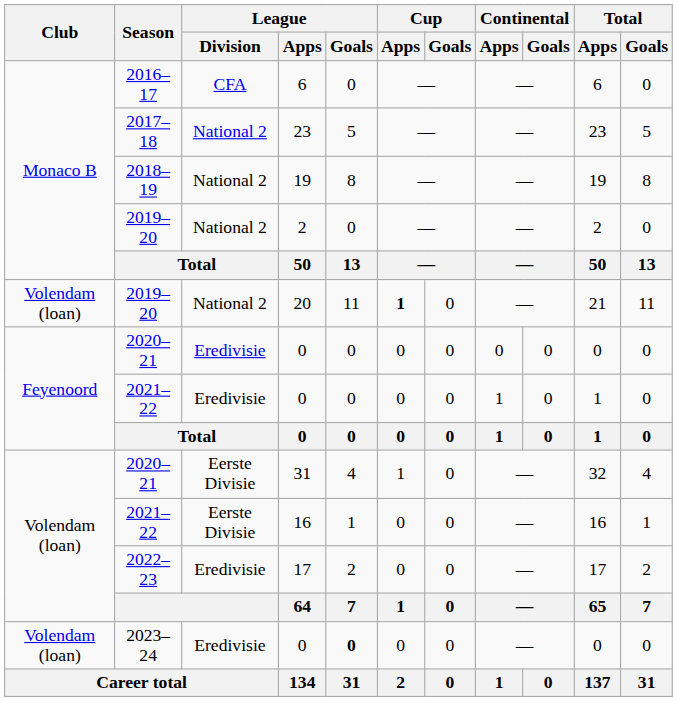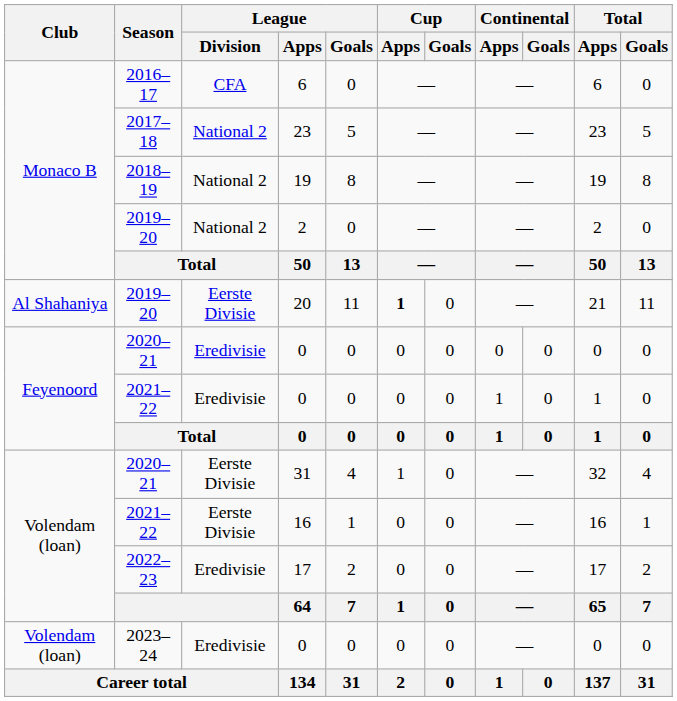 <table class="wikitable" style="text-align:center">
 <tr>
 <th rowspan="2">Club</th>
 <th rowspan="2">Season</th>
 <th colspan="3">League</th>
 <th colspan="2">Cup</th>
 <th colspan="2">Continental</th>
 <th colspan="2">Total</th>
 </tr>
 <tr>
 <th>Division</th>
 <th>Apps</th>
 <th>Goals</th>
 <th>Apps</th>
 <th>Goals</th>
 <th>Apps</th>
 <th>Goals</th>
 <th>Apps</th>
 <th>Goals</th>
 </tr>
 <tr>
 <td rowspan="5"><a href='#'>Monaco B</a></td>
 <td><a href='#'>2016–17</a></td>
 <td><a href='#'>CFA</a></td>
 <td>6</td>
 <td>0</td>
 <td colspan="2">—</td>
 <td colspan="2">—</td>
 <td>6</td>
 <td>0</td>
 </tr>
 <tr>
 <td><a href='#'>2017–18</a></td>
 <td><a href='#'>National 2</a></td>
 <td>23</td>
 <td>5</td>
 <td colspan="2">—</td>
 <td colspan="2">—</td>
 <td>23</td>
 <td>5</td>
 </tr>
 <tr>
 <td><a href='#'>2018–19</a></td>
 <td>National 2</td>
 <td>19</td>
 <td>8</td>
 <td colspan="2">—</td>
 <td colspan="2">—</td>
 <td>19</td>
 <td>8</td>
 </tr>
 <tr>
 <td><a href='#'>2019–20</a></td>
 <td>National 2</td>
 <td>2</td>
 <td>0</td>
 <td colspan="2">—</td>
 <td colspan="2">—</td>
 <td>2</td>
 <td>0</td>
 </tr>
 <tr>
 <th colspan="2">Total</th>
 <th>50</th>
 <th>13</th>
 <th colspan="2">—</th>
 <th colspan="2">—</th>
 <th>50</th>
 <th>13</th>
 </tr>
 <tr>
-<td><a href='#'>Volendam</a> (loan)</td>
+<td><a href='#'>Al Shahaniya</a></td>
 <td><a href='#'>2019–20</a></td>
-<td>National 2</td>
+<td><a href='#'>Eerste Divisie</a></td>
 <td>20</td>
 <td>11</td>
 <td><strong>1</strong></td>
 <td>0</td>
 <td colspan="2">—</td>
 <td>21</td>
 <td>11</td>
 </tr>
 <tr>
 <td rowspan="3"><a href='#'>Feyenoord</a></td>
 <td><a href='#'>2020–21</a></td>
 <td><a href='#'>Eredivisie</a></td>
 <td>0</td>
 <td>0</td>
 <td>0</td>
 <td>0</td>
 <td>0</td>
 <td>0</td>
 <td>0</td>
 <td>0</td>
 </tr>
 <tr>
 <td><a href='#'>2021–22</a></td>
 <td>Eredivisie</td>
 <td>0</td>
 <td>0</td>
 <td>0</td>
 <td>0</td>
 <td>1</td>
 <td>0</td>
 <td>1</td>
 <td>0</td>
 </tr>
 <tr>
 <th colspan="2">Total</th>
 <th>0</th>
 <th>0</th>
 <th>0</th>
 <th>0</th>
 <th>1</th>
 <th>0</th>
 <th>1</th>
 <th>0</th>
 </tr>
 <tr>
 <td rowspan="4">Volendam (loan)</td>
 <td><a href='#'>2020–21</a></td>
 <td>Eerste Divisie</td>
 <td>31</td>
 <td>4</td>
 <td>1</td>
 <td>0</td>
 <td colspan="2">—</td>
 <td>32</td>
 <td>4</td>
 </tr>
 <tr>
 <td><a href='#'>2021–22</a></td>
 <td>Eerste Divisie</td>
 <td>16</td>
 <td>1</td>
 <td>0</td>
 <td>0</td>
 <td colspan="2">—</td>
 <td>16</td>
 <td>1</td>
 </tr>
 <tr>
 <td><a href='#'>2022–23</a></td>
 <td>Eredivisie</td>
 <td>17</td>
 <td>2</td>
 <td>0</td>
 <td>0</td>
 <td colspan="2">—</td>
 <td>17</td>
 <td>2</td>
 </tr>
 <tr>
 <th colspan="2"></th>
 <th>64</th>
 <th>7</th>
 <th>1</th>
 <th>0</th>
 <th colspan="2">—</th>
 <th>65</th>
 <th>7</th>
 </tr>
 <tr>
 <td><a href='#'>Volendam</a> (loan)</td>
 <td>2023–24</td>
 <td>Eredivisie</td>
 <td>0</td>
-<td><strong>0</strong></td>
+<td>0</td>
 <td>0</td>
 <td>0</td>
 <td colspan="2">—</td>
 <td>0</td>
 <td>0</td>
 </tr>
 <tr>
 <th colspan="3">Career total</th>
 <th>134</th>
 <th>31</th>
 <th>2</th>
 <th>0</th>
 <th>1</th>
 <th>0</th>
 <th>137</th>
 <th>31</th>
 </tr>
 </table>
